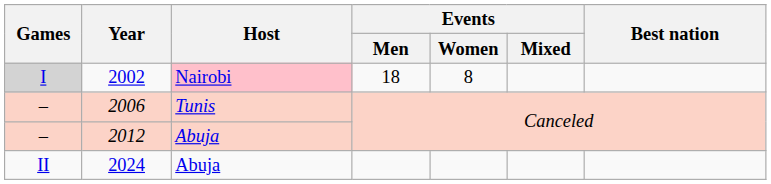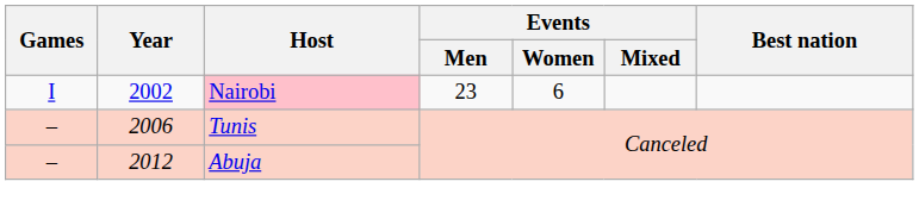 <table class=wikitable style="text-align:center">
 <tr>
 <th rowspan=2 width=60>Games</th>
 <th rowspan=2 width=70>Year</th>
 <th rowspan=2 width=150>Host</th>
 <th colspan=3>Events</th>
 <th rowspan=2 width=150>Best nation</th>
 </tr>
 <tr>
 <th width=60>Men</th>
 <th width=60>Women</th>
 <th width=60>Mixed</th>
 </tr>
 <tr>
-<td style="background: lightgrey;"><a href='#'>I</a></td>
+<td><a href='#'>I</a></td>
 <td><a href='#'>2002</a></td>
 <td align=left style="background: pink;"><a href='#'>Nairobi</a></td>
-<td>18</td>
-<td>8</td>
+<td>23</td>
+<td>6</td>
 <td></td>
 <td align=left></td>
 </tr>
 <tr bgcolor=#fcd3c7>
 <td>–</td>
 <td><em>2006</em></td>
 <td align=left><em><a href='#'>Tunis</a></em></td>
 <td colspan=4 rowspan=2><em>Canceled</em></td>
 </tr>
 <tr bgcolor=#fcd3c7>
 <td>–</td>
 <td><em>2012</em></td>
 <td align=left><em><a href='#'>Abuja</a></em></td>
 </tr>
-<tr>
-<td><a href='#'>II</a></td>
-<td><a href='#'>2024</a></td>
-<td align=left><a href='#'>Abuja</a></td>
-<td></td>
-<td></td>
-<td></td>
-<td align=left></td>
-</tr>
 </table>
